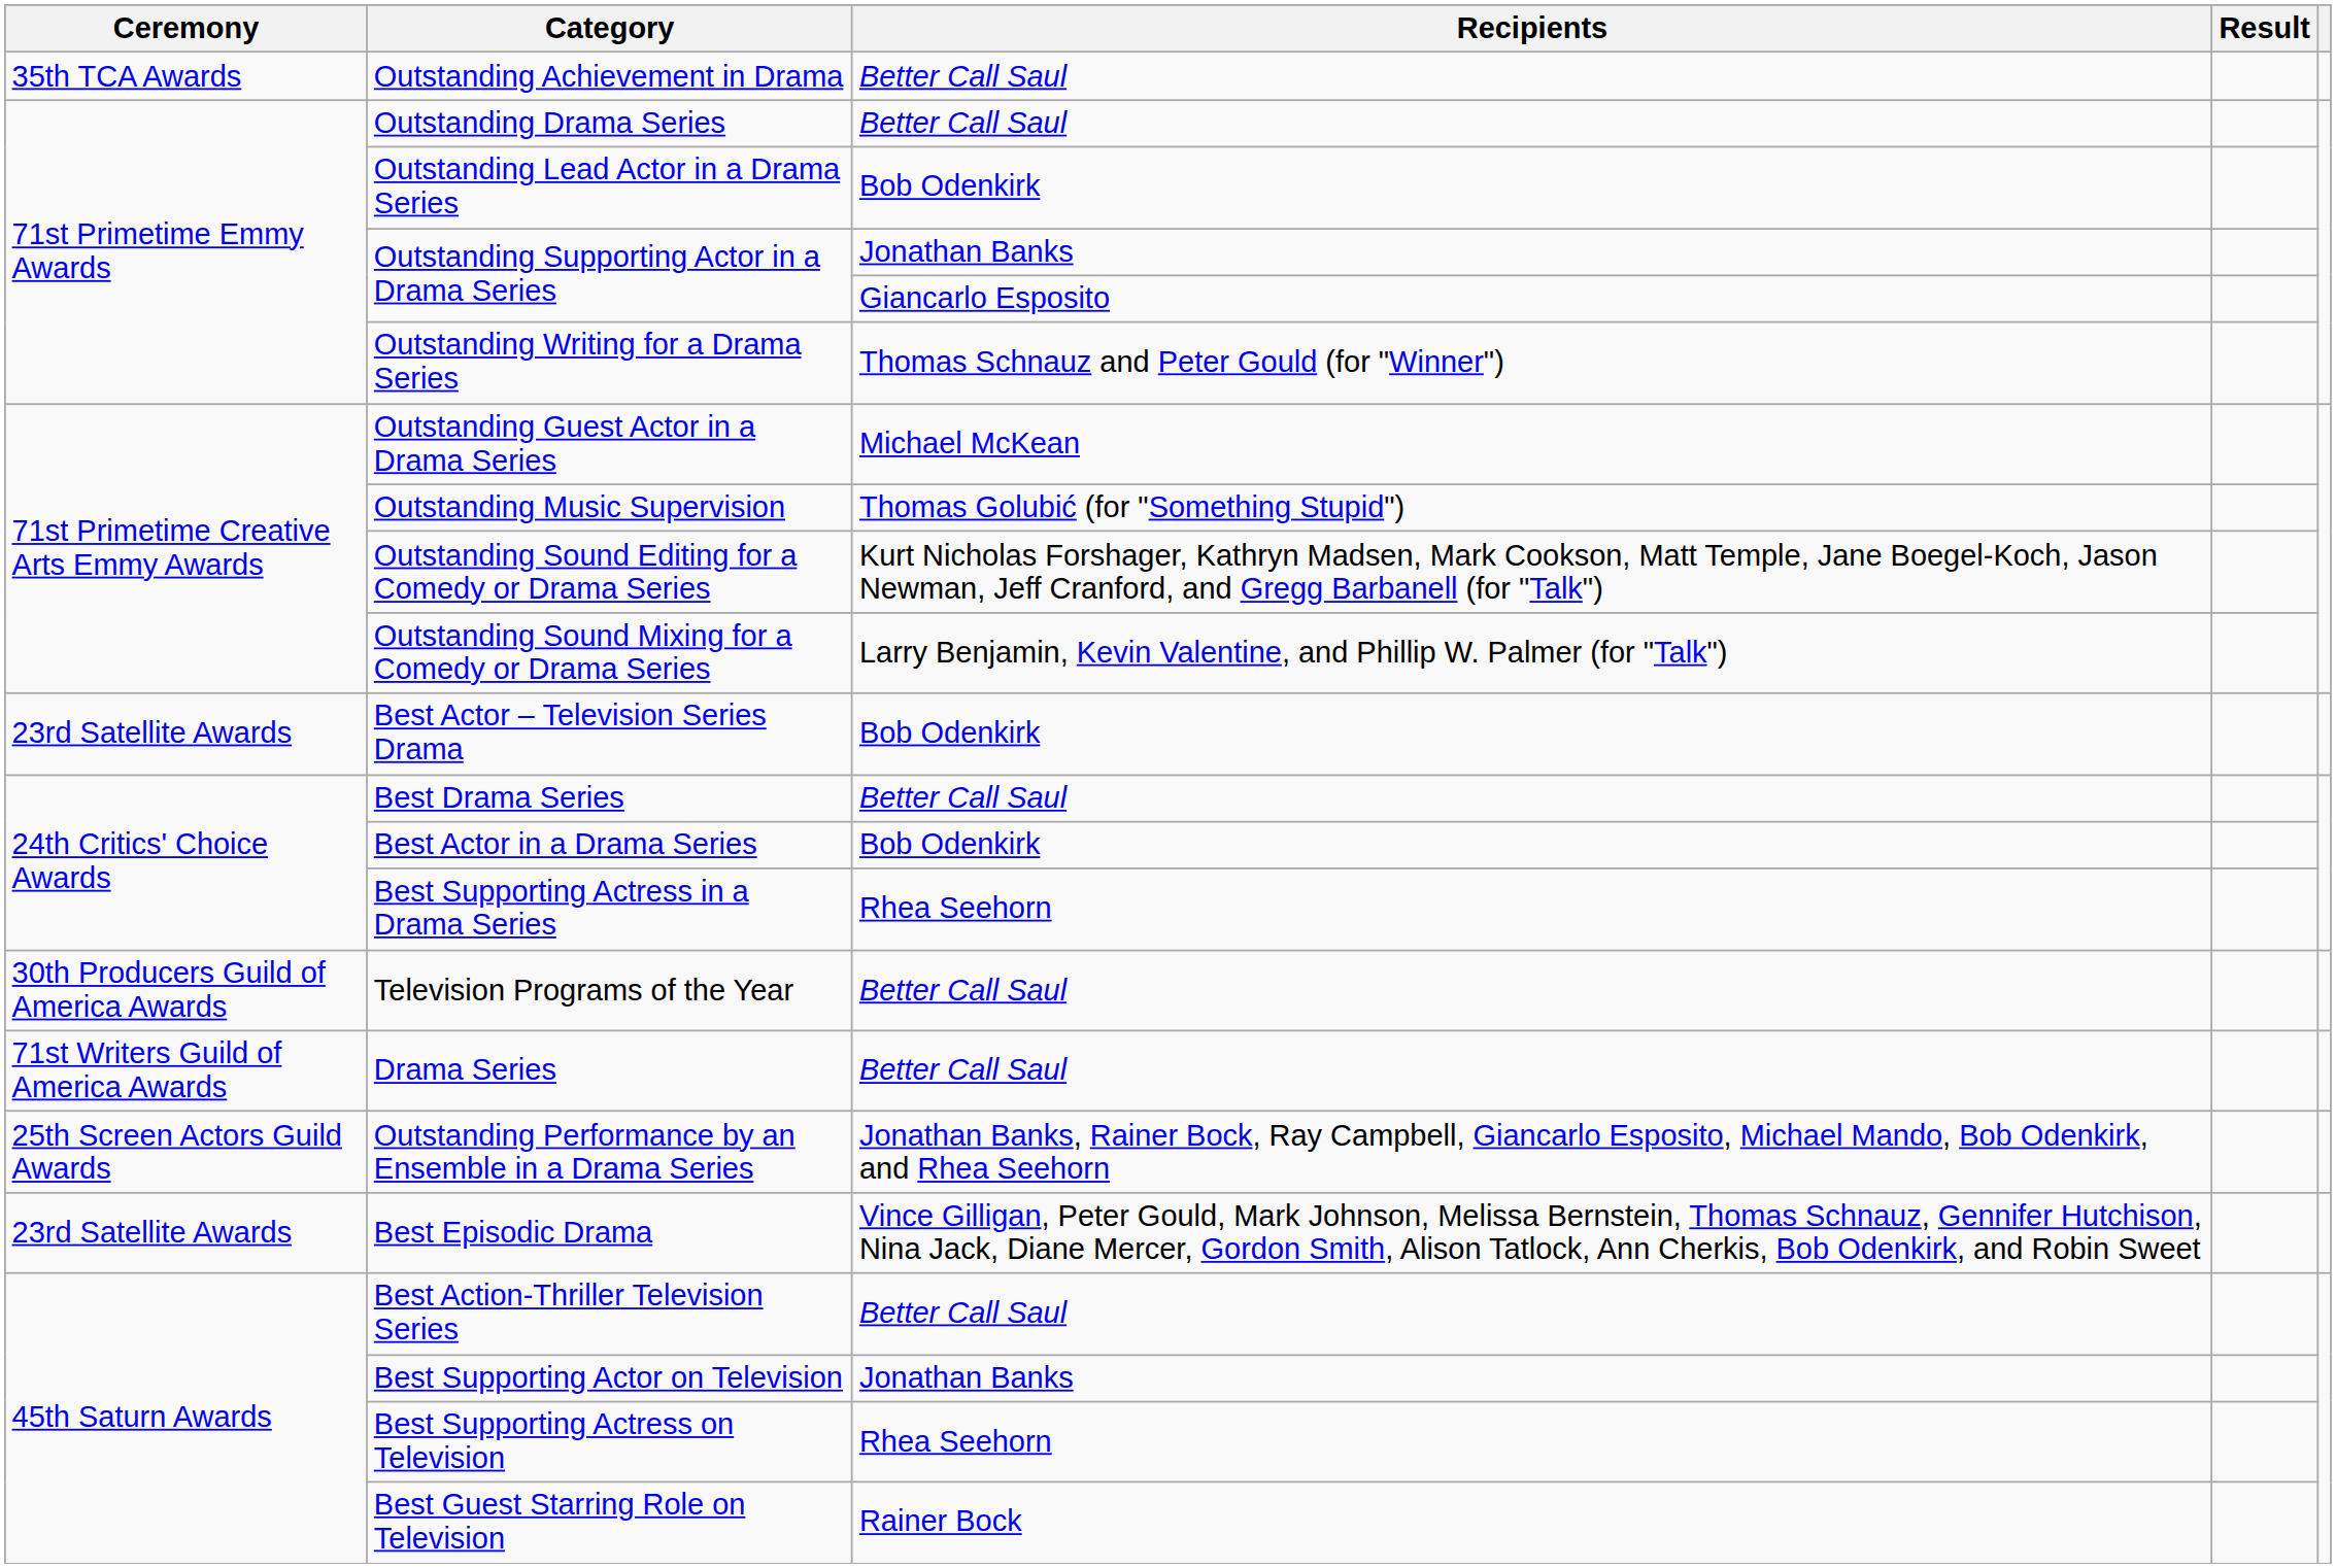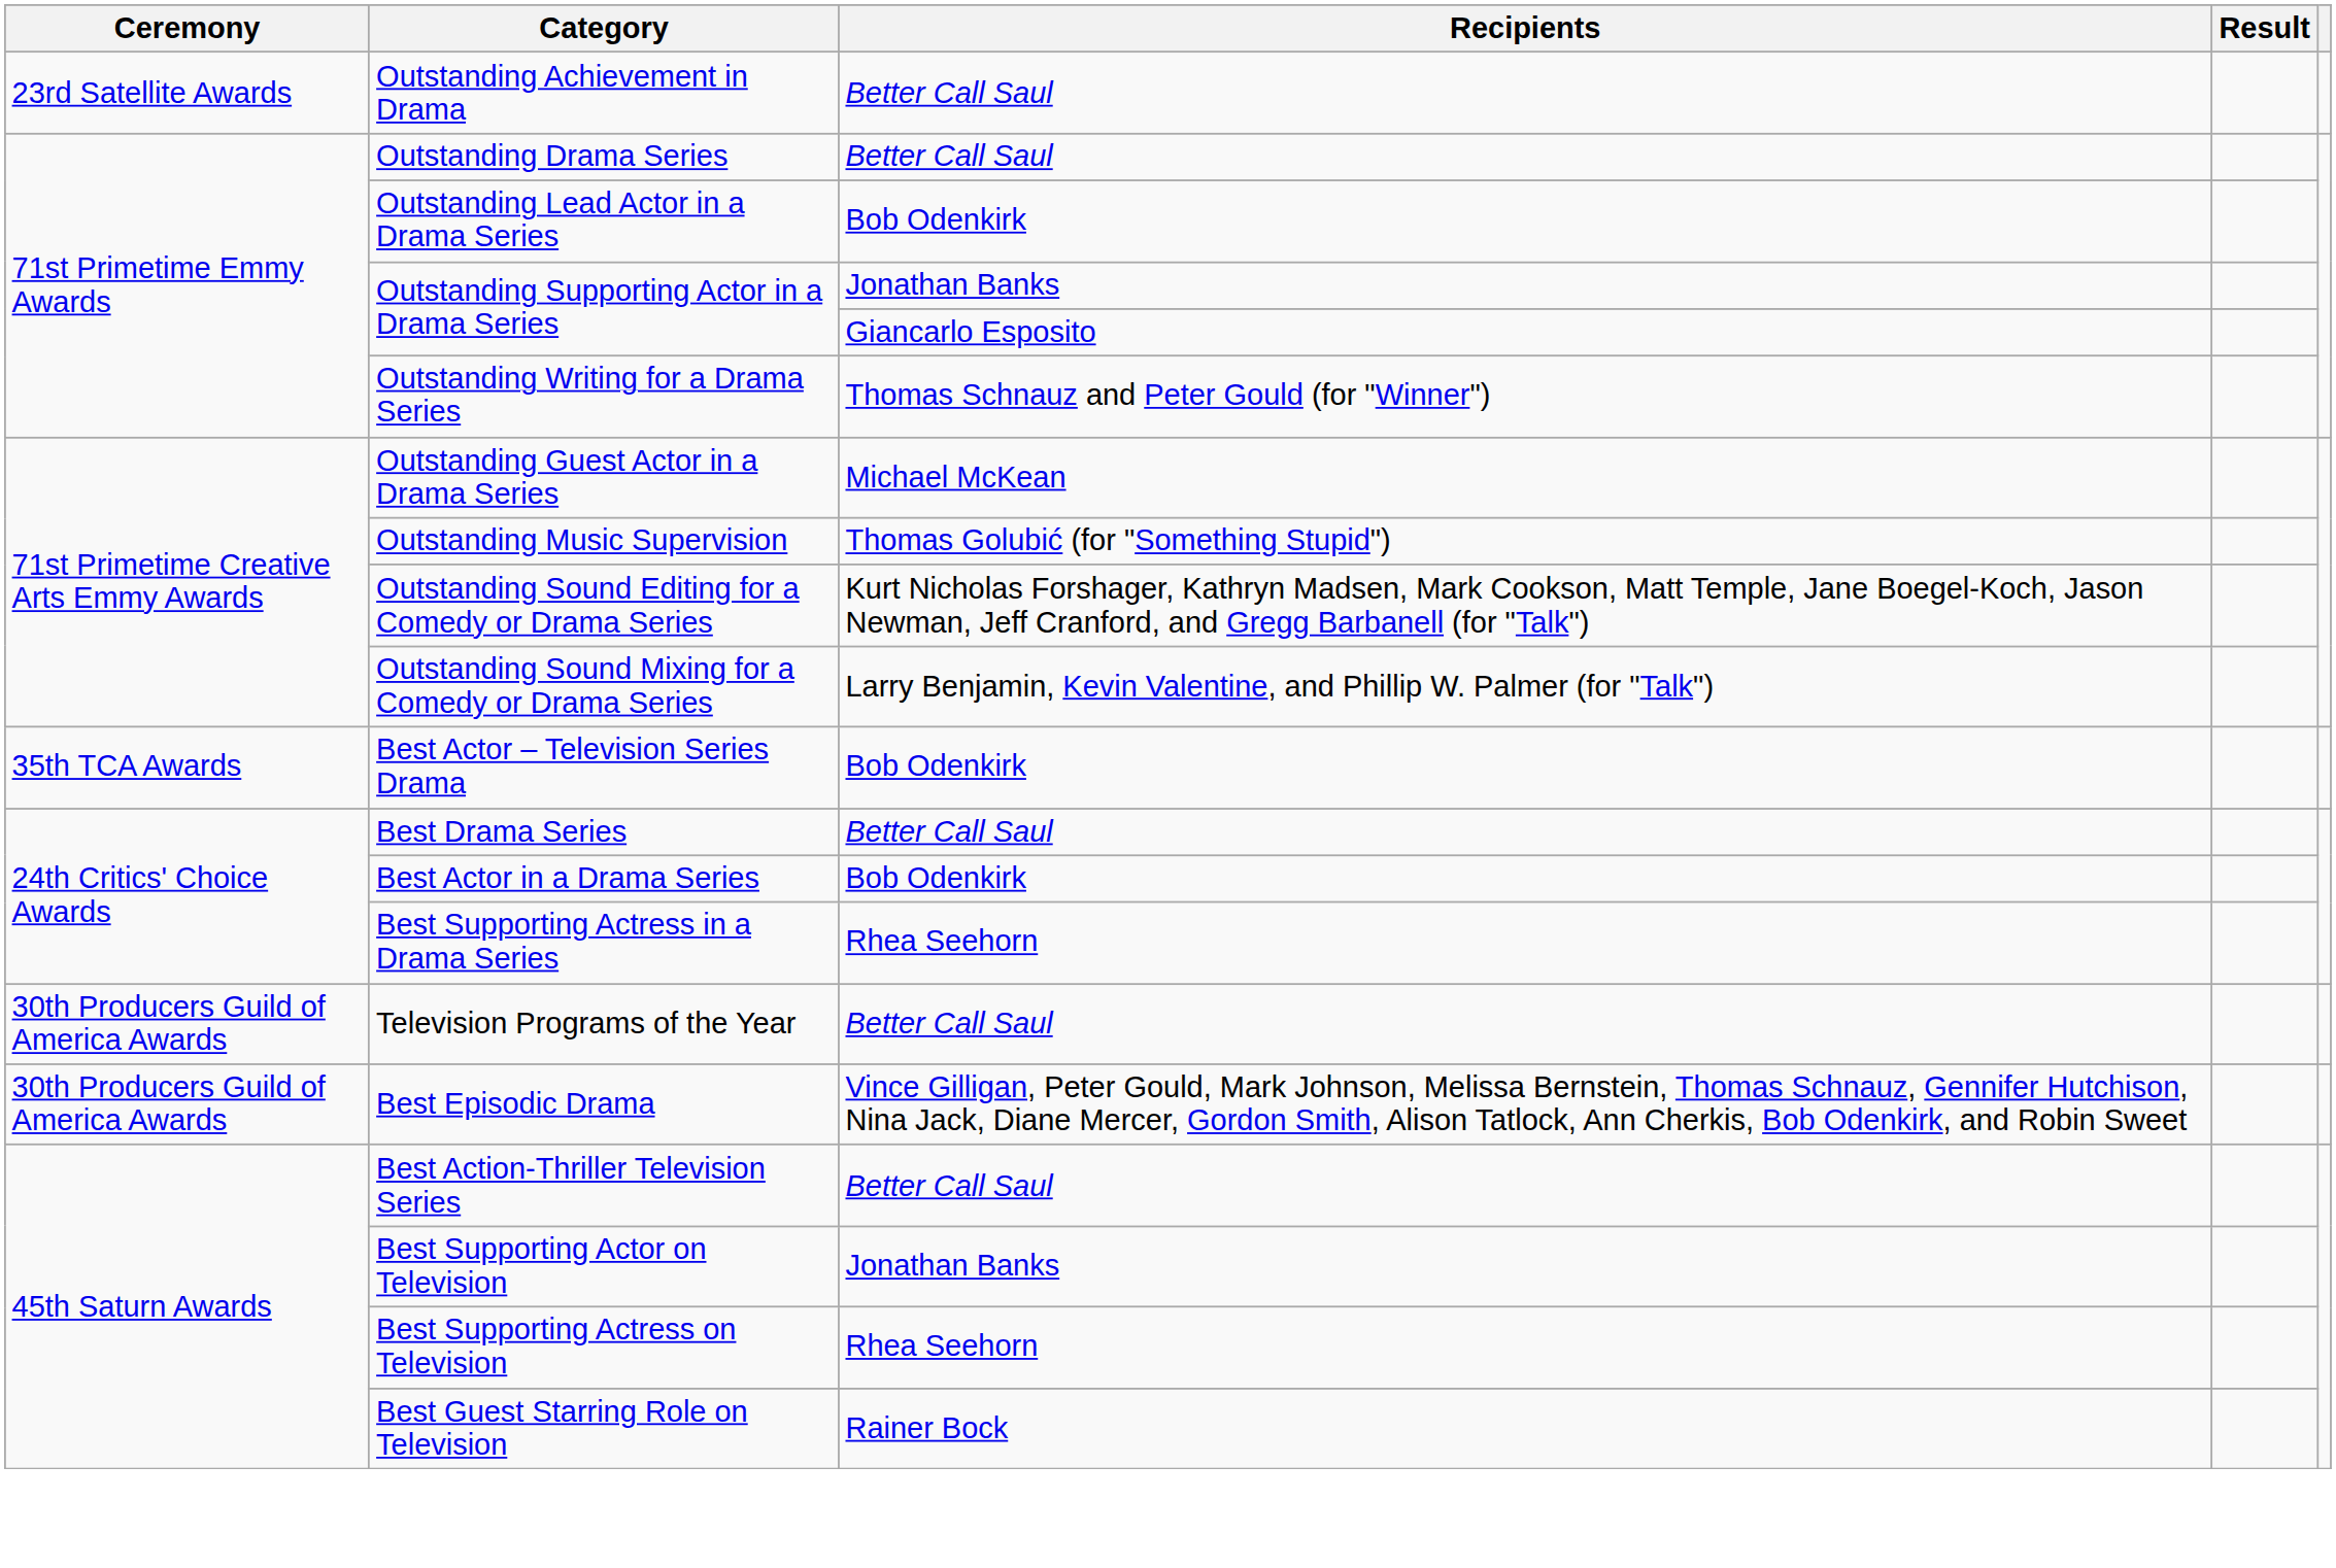 <table class="wikitable sortable">
 <tr>
 <th align="left">Ceremony</th>
 <th align="left">Category</th>
 <th align="left">Recipients</th>
 <th align="left">Result</th>
 <th align="left"></th>
 </tr>
 <tr>
-<td><a href='#'>35th TCA Awards</a></td>
+<td><a href='#'>23rd Satellite Awards</a></td>
 <td><a href='#'>Outstanding Achievement in Drama</a></td>
 <td><em><a href='#'>Better Call Saul</a></em></td>
 <td></td>
 <td align="center"></td>
 </tr>
 <tr>
 <td rowspan=5><a href='#'>71st Primetime Emmy Awards</a></td>
 <td><a href='#'>Outstanding Drama Series</a></td>
 <td><em><a href='#'>Better Call Saul</a></em></td>
 <td></td>
 <td align="center" rowspan=5></td>
 </tr>
 <tr>
 <td><a href='#'>Outstanding Lead Actor in a Drama Series</a></td>
 <td data-sort-value="Odenkirk"><a href='#'>Bob Odenkirk</a></td>
 <td></td>
 </tr>
 <tr>
 <td rowspan=2><a href='#'>Outstanding Supporting Actor in a Drama Series</a></td>
 <td data-sort-value="Banks"><a href='#'>Jonathan Banks</a></td>
 <td></td>
 </tr>
 <tr>
 <td data-sort-value="Esposito"><a href='#'>Giancarlo Esposito</a></td>
 <td></td>
 </tr>
 <tr>
 <td><a href='#'>Outstanding Writing for a Drama Series</a></td>
 <td data-sort-value="Schnauz"><a href='#'>Thomas Schnauz</a> and <a href='#'>Peter Gould</a> (for "<a href='#'>Winner</a>")</td>
 <td></td>
 </tr>
 <tr>
 <td rowspan=4><a href='#'>71st Primetime Creative Arts Emmy Awards</a></td>
 <td><a href='#'>Outstanding Guest Actor in a Drama Series</a></td>
 <td data-sort-value="McKean"><a href='#'>Michael McKean</a></td>
 <td></td>
 <td align="center" rowspan=4></td>
 </tr>
 <tr>
 <td><a href='#'>Outstanding Music Supervision</a></td>
 <td data-sort-value="Golubić"><a href='#'>Thomas Golubić</a> (for "<a href='#'>Something Stupid</a>")</td>
 <td></td>
 </tr>
 <tr>
 <td><a href='#'>Outstanding Sound Editing for a Comedy or Drama Series</a></td>
 <td data-sort-value="Forshager">Kurt Nicholas Forshager, Kathryn Madsen, Mark Cookson, Matt Temple, Jane Boegel-Koch, Jason Newman, Jeff Cranford, and <a href='#'>Gregg Barbanell</a> (for "<a href='#'>Talk</a>")</td>
 <td></td>
 </tr>
 <tr>
 <td><a href='#'>Outstanding Sound Mixing for a Comedy or Drama Series</a></td>
 <td data-sort-value="Benjamin">Larry Benjamin, <a href='#'>Kevin Valentine</a>, and Phillip W. Palmer (for "<a href='#'>Talk</a>")</td>
 <td></td>
 </tr>
 <tr>
-<td><a href='#'>23rd Satellite Awards</a></td>
+<td><a href='#'>35th TCA Awards</a></td>
 <td><a href='#'>Best Actor – Television Series Drama</a></td>
 <td data-sort-value="Odenkirk"><a href='#'>Bob Odenkirk</a></td>
 <td></td>
 <td align="center"></td>
 </tr>
 <tr>
 <td rowspan=3><a href='#'>24th Critics' Choice Awards</a></td>
 <td><a href='#'>Best Drama Series</a></td>
 <td><em><a href='#'>Better Call Saul</a></em></td>
 <td></td>
 <td align="center"  rowspan=3></td>
 </tr>
 <tr>
 <td><a href='#'>Best Actor in a Drama Series</a></td>
 <td data-sort-value="Odenkirk"><a href='#'>Bob Odenkirk</a></td>
 <td></td>
 </tr>
 <tr>
 <td><a href='#'>Best Supporting Actress in a Drama Series</a></td>
 <td data-sort-value="Seehorn"><a href='#'>Rhea Seehorn</a></td>
 <td></td>
 </tr>
 <tr>
 <td><a href='#'>30th Producers Guild of America Awards</a></td>
 <td>Television Programs of the Year</td>
 <td><em><a href='#'>Better Call Saul</a></em></td>
 <td></td>
 <td align="center"></td>
 </tr>
 <tr>
-<td><a href='#'>71st Writers Guild of America Awards</a></td>
-<td><a href='#'>Drama Series</a></td>
-<td><em><a href='#'>Better Call Saul</a></em></td>
-<td></td>
-<td align="center"></td>
-</tr>
-<tr>
-<td><a href='#'>25th Screen Actors Guild Awards</a></td>
-<td><a href='#'>Outstanding Performance by an Ensemble in a Drama Series</a></td>
-<td data-sort-value="Banks"><a href='#'>Jonathan Banks</a>, <a href='#'>Rainer Bock</a>, Ray Campbell, <a href='#'>Giancarlo Esposito</a>, <a href='#'>Michael Mando</a>, <a href='#'>Bob Odenkirk</a>, and <a href='#'>Rhea Seehorn</a></td>
-<td></td>
-<td align="center"></td>
-</tr>
-<tr>
-<td><a href='#'>23rd Satellite Awards</a></td>
+<td><a href='#'>30th Producers Guild of America Awards</a></td>
 <td><a href='#'>Best Episodic Drama</a></td>
 <td data-sort-value="Gilligan"><a href='#'>Vince Gilligan</a>, Peter Gould, Mark Johnson, Melissa Bernstein, <a href='#'>Thomas Schnauz</a>, <a href='#'>Gennifer Hutchison</a>, Nina Jack, Diane Mercer, <a href='#'>Gordon Smith</a>, Alison Tatlock, Ann Cherkis, <a href='#'>Bob Odenkirk</a>, and Robin Sweet</td>
 <td></td>
 <td align="center"></td>
 </tr>
 <tr>
 <td rowspan=4><a href='#'>45th Saturn Awards</a></td>
 <td><a href='#'>Best Action-Thriller Television Series</a></td>
 <td><em><a href='#'>Better Call Saul</a></em></td>
 <td></td>
 <td align="center" rowspan=4></td>
 </tr>
 <tr>
 <td><a href='#'>Best Supporting Actor on Television</a></td>
 <td data-sort-value="Banks"><a href='#'>Jonathan Banks</a></td>
 <td></td>
 </tr>
 <tr>
 <td><a href='#'>Best Supporting Actress on Television</a></td>
 <td data-sort-value="Seehorn"><a href='#'>Rhea Seehorn</a></td>
 <td></td>
 </tr>
 <tr>
 <td><a href='#'>Best Guest Starring Role on Television</a></td>
 <td data-sort-value="Bock"><a href='#'>Rainer Bock</a></td>
 <td></td>
 </tr>
 <tr>
 </tr>
 </table>
